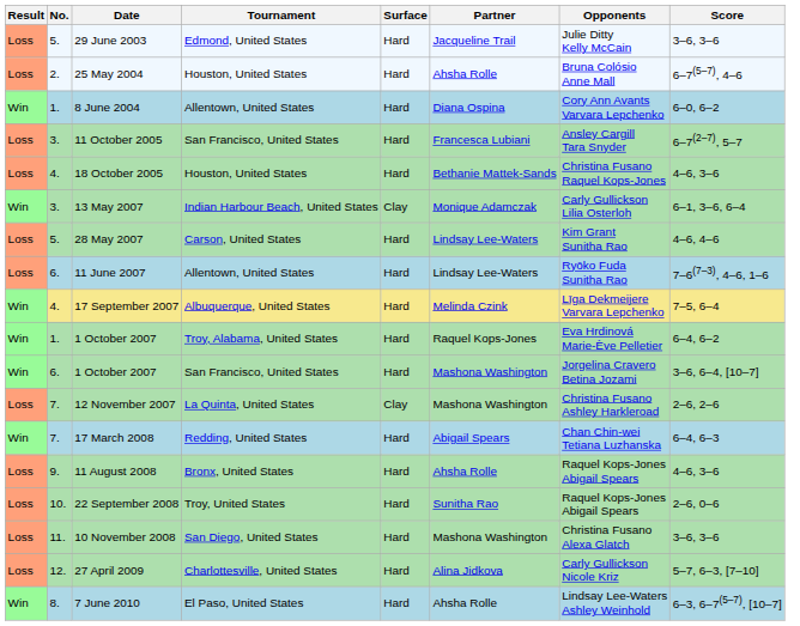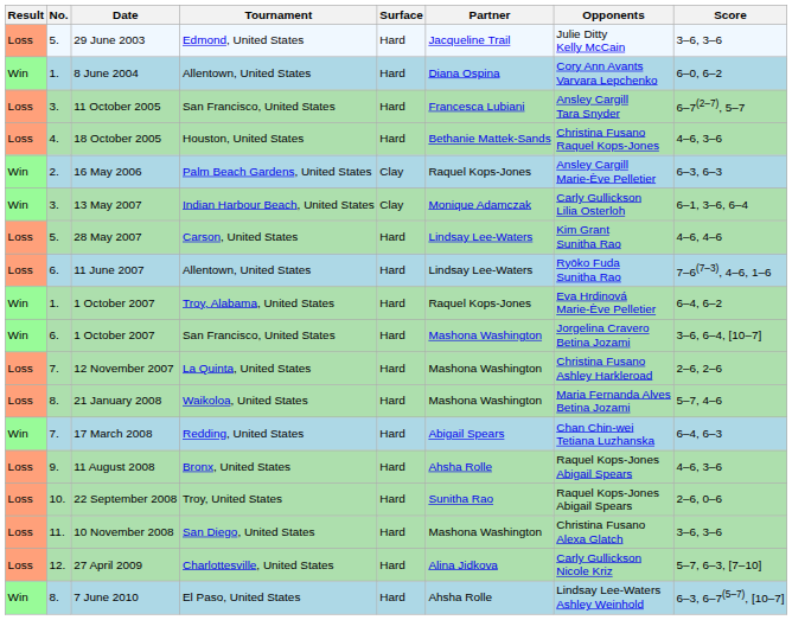 <table class="sortable wikitable" style="font-size:97%;">
 <tr>
 <th>Result</th>
 <th>No.</th>
 <th>Date</th>
 <th>Tournament</th>
 <th>Surface</th>
 <th>Partner</th>
 <th>Opponents</th>
 <th class="unsortable">Score</th>
 </tr>
 <tr bgcolor="#f0f8ff">
 <td style="background:#ffa07a;">Loss</td>
 <td>5.</td>
 <td>29 June 2003</td>
 <td><a href='#'>Edmond</a>, United States</td>
 <td>Hard</td>
 <td> <a href='#'>Jacqueline Trail</a></td>
 <td> Julie Ditty <br>  <a href='#'>Kelly McCain</a></td>
 <td>3–6, 3–6</td>
-</tr>
-<tr bgcolor="#f0f8ff">
-<td style="background:#ffa07a;">Loss</td>
-<td>2.</td>
-<td>25 May 2004</td>
-<td>Houston, United States</td>
-<td>Hard</td>
-<td> <a href='#'>Ahsha Rolle</a></td>
-<td> <a href='#'>Bruna Colósio</a> <br>  <a href='#'>Anne Mall</a></td>
-<td>6–7<sup>(5–7)</sup>, 4–6</td>
 </tr>
 <tr style="background:lightblue;">
 <td style="background:#98fb98;">Win</td>
 <td>1.</td>
 <td>8 June 2004</td>
 <td>Allentown, United States</td>
 <td>Hard</td>
 <td> <a href='#'>Diana Ospina</a></td>
 <td> <a href='#'>Cory Ann Avants</a> <br>  <a href='#'>Varvara Lepchenko</a></td>
 <td>6–0, 6–2</td>
 </tr>
 <tr style="background:#addfad;">
 <td style="background:#ffa07a;">Loss</td>
 <td>3.</td>
 <td>11 October 2005</td>
 <td>San Francisco, United States</td>
 <td>Hard</td>
 <td> <a href='#'>Francesca Lubiani</a></td>
 <td> <a href='#'>Ansley Cargill</a> <br>  <a href='#'>Tara Snyder</a></td>
 <td>6–7<sup>(2–7)</sup>, 5–7</td>
 </tr>
 <tr style="background:#addfad;">
 <td style="background:#ffa07a;">Loss</td>
 <td>4.</td>
 <td>18 October 2005</td>
 <td>Houston, United States</td>
 <td>Hard</td>
 <td> <a href='#'>Bethanie Mattek-Sands</a></td>
 <td> <a href='#'>Christina Fusano</a> <br>  <a href='#'>Raquel Kops-Jones</a></td>
 <td>4–6, 3–6</td>
 </tr>
+<tr style="background:lightblue;">
+<td style="background:#98fb98;">Win</td>
+<td>2.</td>
+<td>16 May 2006</td>
+<td><a href='#'>Palm Beach Gardens</a>, United States</td>
+<td>Clay</td>
+<td> Raquel Kops-Jones</td>
+<td> <a href='#'>Ansley Cargill</a> <br>  <a href='#'>Marie-Ève Pelletier</a></td>
+<td>6–3, 6–3</td>
+</tr>
 <tr style="background:#addfad;">
 <td style="background:#98fb98;">Win</td>
 <td>3.</td>
 <td>13 May 2007</td>
 <td><a href='#'>Indian Harbour Beach</a>, United States</td>
 <td>Clay</td>
 <td> <a href='#'>Monique Adamczak</a></td>
 <td> <a href='#'>Carly Gullickson</a> <br>  <a href='#'>Lilia Osterloh</a></td>
 <td>6–1, 3–6, 6–4</td>
 </tr>
 <tr style="background:#addfad;">
 <td style="background:#ffa07a;">Loss</td>
 <td>5.</td>
 <td>28 May 2007</td>
 <td><a href='#'>Carson</a>, United States</td>
 <td>Hard</td>
 <td> <a href='#'>Lindsay Lee-Waters</a></td>
 <td> <a href='#'>Kim Grant</a> <br>  <a href='#'>Sunitha Rao</a></td>
 <td>4–6, 4–6</td>
 </tr>
 <tr style="background:lightblue;">
 <td style="background:#ffa07a;">Loss</td>
 <td>6.</td>
 <td>11 June 2007</td>
 <td>Allentown, United States</td>
 <td>Hard</td>
 <td> Lindsay Lee-Waters</td>
 <td> <a href='#'>Ryōko Fuda</a> <br>  <a href='#'>Sunitha Rao</a></td>
 <td>7–6<sup>(7–3)</sup>, 4–6, 1–6</td>
 </tr>
-<tr style="background:#f7e98e;">
-<td style="background:#98fb98;">Win</td>
-<td>4.</td>
-<td>17 September 2007</td>
-<td><a href='#'>Albuquerque</a>, United States</td>
-<td>Hard</td>
-<td> <a href='#'>Melinda Czink</a></td>
-<td> <a href='#'>Līga Dekmeijere</a> <br>  <a href='#'>Varvara Lepchenko</a></td>
-<td>7–5, 6–4</td>
-</tr>
 <tr style="background:#addfad;">
 <td style="background:#98fb98;">Win</td>
 <td>1.</td>
 <td>1 October 2007</td>
 <td><a href='#'>Troy, Alabama</a>, United States</td>
 <td>Hard</td>
 <td> Raquel Kops-Jones</td>
 <td> <a href='#'>Eva Hrdinová</a> <br>  <a href='#'>Marie-Ève Pelletier</a></td>
 <td>6–4, 6–2</td>
 </tr>
 <tr style="background:#addfad;">
 <td style="background:#98fb98;">Win</td>
 <td>6.</td>
 <td>1 October 2007</td>
 <td>San Francisco, United States</td>
 <td>Hard</td>
 <td> <a href='#'>Mashona Washington</a></td>
 <td> <a href='#'>Jorgelina Cravero</a> <br>  <a href='#'>Betina Jozami</a></td>
 <td>3–6, 6–4, [10–7]</td>
 </tr>
 <tr style="background:#addfad;">
 <td style="background:#ffa07a;">Loss</td>
 <td>7.</td>
 <td>12 November 2007</td>
 <td><a href='#'>La Quinta</a>, United States</td>
-<td>Clay</td>
+<td>Hard</td>
 <td> Mashona Washington</td>
 <td> <a href='#'>Christina Fusano</a> <br>  <a href='#'>Ashley Harkleroad</a></td>
 <td>2–6, 2–6</td>
+</tr>
+<tr style="background:#addfad;">
+<td style="background:#ffa07a;">Loss</td>
+<td>8.</td>
+<td>21 January 2008</td>
+<td><a href='#'>Waikoloa</a>, United States</td>
+<td>Hard</td>
+<td> Mashona Washington</td>
+<td> <a href='#'>Maria Fernanda Alves</a> <br>  <a href='#'>Betina Jozami</a></td>
+<td>5–7, 4–6</td>
 </tr>
 <tr style="background:lightblue;">
 <td style="background:#98fb98;">Win</td>
 <td>7.</td>
 <td>17 March 2008</td>
 <td><a href='#'>Redding</a>, United States</td>
 <td>Hard</td>
 <td> <a href='#'>Abigail Spears</a></td>
 <td> <a href='#'>Chan Chin-wei</a> <br>  <a href='#'>Tetiana Luzhanska</a></td>
 <td>6–4, 6–3</td>
 </tr>
 <tr style="background:#addfad;">
 <td style="background:#ffa07a;">Loss</td>
 <td>9.</td>
 <td>11 August 2008</td>
 <td><a href='#'>Bronx</a>, United States</td>
 <td>Hard</td>
 <td> <a href='#'>Ahsha Rolle</a></td>
 <td> Raquel Kops-Jones <br>  <a href='#'>Abigail Spears</a></td>
 <td>4–6, 3–6</td>
 </tr>
 <tr style="background:#addfad;">
 <td style="background:#ffa07a;">Loss</td>
 <td>10.</td>
 <td>22 September 2008</td>
 <td>Troy, United States</td>
 <td>Hard</td>
 <td> <a href='#'>Sunitha Rao</a></td>
 <td> Raquel Kops-Jones <br>  Abigail Spears</td>
 <td>2–6, 0–6</td>
 </tr>
 <tr style="background:#addfad;">
 <td style="background:#ffa07a;">Loss</td>
 <td>11.</td>
 <td>10 November 2008</td>
 <td><a href='#'>San Diego</a>, United States</td>
 <td>Hard</td>
 <td> Mashona Washington</td>
 <td> Christina Fusano <br>  <a href='#'>Alexa Glatch</a></td>
 <td>3–6, 3–6</td>
 </tr>
 <tr style="background:#addfad;">
 <td style="background:#ffa07a;">Loss</td>
 <td>12.</td>
 <td>27 April 2009</td>
 <td><a href='#'>Charlottesville</a>, United States</td>
 <td>Hard</td>
 <td> <a href='#'>Alina Jidkova</a></td>
 <td> <a href='#'>Carly Gullickson</a> <br>  <a href='#'>Nicole Kriz</a></td>
 <td>5–7, 6–3, [7–10]</td>
 </tr>
 <tr style="background:lightblue;">
 <td style="background:#98fb98;">Win</td>
 <td>8.</td>
 <td>7 June 2010</td>
 <td>El Paso, United States</td>
 <td>Hard</td>
 <td> Ahsha Rolle</td>
 <td> Lindsay Lee-Waters <br>  <a href='#'>Ashley Weinhold</a></td>
 <td>6–3, 6–7<sup>(5–7)</sup>, [10–7]</td>
 </tr>
 </table>
